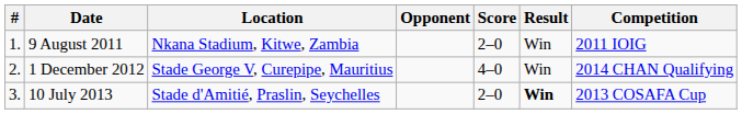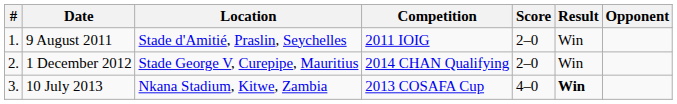 <table class="wikitable">
 <tr>
 <th>#</th>
 <th>Date</th>
 <th>Location</th>
-<th>Opponent</th>
+<th>Competition</th>
 <th>Score</th>
 <th>Result</th>
-<th>Competition</th>
+<th>Opponent</th>
 </tr>
 <tr>
 <td>1.</td>
 <td>9 August 2011</td>
-<td><a href='#'>Nkana Stadium</a>, <a href='#'>Kitwe</a>, <a href='#'>Zambia</a></td>
-<td></td>
+<td><a href='#'>Stade d'Amitié</a>, <a href='#'>Praslin</a>, <a href='#'>Seychelles</a></td>
+<td><a href='#'>2011 IOIG</a></td>
 <td>2–0</td>
 <td>Win</td>
-<td><a href='#'>2011 IOIG</a></td>
+<td></td>
 </tr>
 <tr>
 <td>2.</td>
 <td>1 December 2012</td>
 <td><a href='#'>Stade George V</a>, <a href='#'>Curepipe</a>, <a href='#'>Mauritius</a></td>
+<td><a href='#'>2014 CHAN Qualifying</a></td>
+<td>2–0</td>
+<td>Win</td>
 <td></td>
-<td>4–0</td>
-<td>Win</td>
-<td><a href='#'>2014 CHAN Qualifying</a></td>
 </tr>
 <tr>
 <td>3.</td>
 <td>10 July 2013</td>
-<td><a href='#'>Stade d'Amitié</a>, <a href='#'>Praslin</a>, <a href='#'>Seychelles</a></td>
+<td><a href='#'>Nkana Stadium</a>, <a href='#'>Kitwe</a>, <a href='#'>Zambia</a></td>
+<td><a href='#'>2013 COSAFA Cup</a></td>
+<td>4–0</td>
+<td><strong>Win</strong></td>
 <td></td>
-<td>2–0</td>
-<td><strong>Win</strong></td>
-<td><a href='#'>2013 COSAFA Cup</a></td>
 </tr>
 </table>
